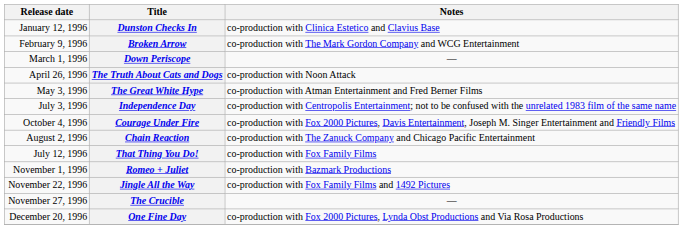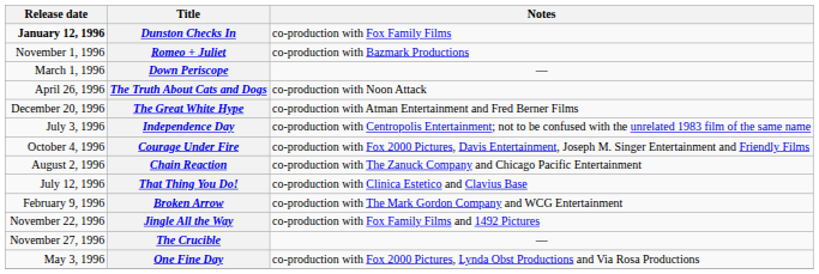 <table class="wikitable plainrowheaders sortable">
 <tr>
 <th scope="col" style="width:130px;">Release date</th>
 <th scope="col">Title</th>
 <th scope="col" class="unsortable">Notes</th>
 </tr>
 <tr>
-<td style="text-align:right;">January 12, 1996</td>
+<td style="text-align:right;"><strong>January 12, 1996</strong></td>
 <th scope="row"><em><a href='#'>Dunston Checks In</a></em></th>
-<td>co-production with <a href='#'>Clinica Estetico</a> and <a href='#'>Clavius Base</a></td>
+<td>co-production with <a href='#'>Fox Family Films</a></td>
 </tr>
 <tr>
-<td style="text-align:right;">February 9, 1996</td>
-<th scope="row"><em><a href='#'>Broken Arrow</a></em></th>
-<td>co-production with <a href='#'>The Mark Gordon Company</a> and WCG Entertainment</td>
+<td style="text-align:right;">November 1, 1996</td>
+<th scope="row"><em><a href='#'>Romeo + Juliet</a></em></th>
+<td>co-production with <a href='#'>Bazmark Productions</a></td>
 </tr>
 <tr>
 <td style="text-align:right;">March 1, 1996</td>
 <th scope="row"><em><a href='#'>Down Periscope</a></em></th>
 <td align="center">—</td>
 </tr>
 <tr>
 <td style="text-align:right;">April 26, 1996</td>
 <th scope="row"><em><a href='#'>The Truth About Cats and Dogs</a></em></th>
 <td>co-production with Noon Attack</td>
 </tr>
 <tr>
-<td style="text-align:right;">May 3, 1996</td>
+<td style="text-align:right;">December 20, 1996</td>
 <th scope="row"><em><a href='#'>The Great White Hype</a></em></th>
 <td>co-production with Atman Entertainment and Fred Berner Films</td>
 </tr>
 <tr>
 <td style="text-align:right;">July 3, 1996</td>
 <th scope="row"><em><a href='#'>Independence Day</a></em></th>
 <td>co-production with <a href='#'>Centropolis Entertainment</a>; not to be confused with the <a href='#'>unrelated 1983 film of the same name</a></td>
 </tr>
 <tr>
 <td style="text-align:right;">October 4, 1996</td>
 <th scope="row"><em><a href='#'>Courage Under Fire</a></em></th>
 <td>co-production with <a href='#'>Fox 2000 Pictures</a>, <a href='#'>Davis Entertainment</a>, Joseph M. Singer Entertainment and <a href='#'>Friendly Films</a></td>
 </tr>
 <tr>
 <td style="text-align:right;">August 2, 1996</td>
 <th scope="row"><em><a href='#'>Chain Reaction</a></em></th>
 <td>co-production with <a href='#'>The Zanuck Company</a> and Chicago Pacific Entertainment</td>
 </tr>
 <tr>
 <td style="text-align:right;">July 12, 1996</td>
 <th scope="row"><em><a href='#'>That Thing You Do!</a></em></th>
-<td>co-production with <a href='#'>Fox Family Films</a></td>
+<td>co-production with <a href='#'>Clinica Estetico</a> and <a href='#'>Clavius Base</a></td>
 </tr>
 <tr>
-<td style="text-align:right;">November 1, 1996</td>
-<th scope="row"><em><a href='#'>Romeo + Juliet</a></em></th>
-<td>co-production with <a href='#'>Bazmark Productions</a></td>
+<td style="text-align:right;">February 9, 1996</td>
+<th scope="row"><em><a href='#'>Broken Arrow</a></em></th>
+<td>co-production with <a href='#'>The Mark Gordon Company</a> and WCG Entertainment</td>
 </tr>
 <tr>
 <td style="text-align:right;">November 22, 1996</td>
 <th scope="row"><em><a href='#'>Jingle All the Way</a></em></th>
 <td>co-production with <a href='#'>Fox Family Films</a> and <a href='#'>1492 Pictures</a></td>
 </tr>
 <tr>
 <td style="text-align:right;">November 27, 1996</td>
 <th scope="row"><em><a href='#'>The Crucible</a></em></th>
 <td align="center">—</td>
 </tr>
 <tr>
-<td style="text-align:right;">December 20, 1996</td>
+<td style="text-align:right;">May 3, 1996</td>
 <th scope="row"><em><a href='#'>One Fine Day</a></em></th>
 <td>co-production with <a href='#'>Fox 2000 Pictures</a>, <a href='#'>Lynda Obst Productions</a> and Via Rosa Productions</td>
 </tr>
 <tr>
 </tr>
 </table>
